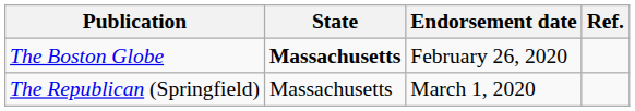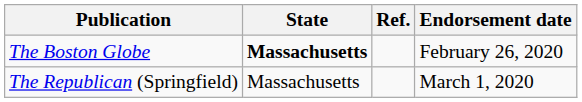 <table class="wikitable sortable">
 <tr valign=bottom>
 <th>Publication</th>
 <th>State</th>
+<th>Ref.</th>
 <th>Endorsement date</th>
-<th>Ref.</th>
 </tr>
 <tr>
 <td><em><a href='#'>The Boston Globe</a></em></td>
 <td><strong>Massachusetts</strong></td>
+<td></td>
 <td>February 26, 2020</td>
-<td></td>
 </tr>
 <tr>
 <td><em><a href='#'>The Republican</a></em> (Springfield)</td>
 <td>Massachusetts</td>
+<td></td>
 <td>March 1, 2020</td>
-<td></td>
 </tr>
 </table>
